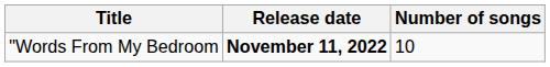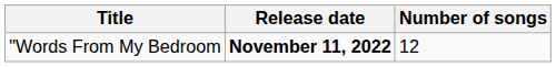 <table class="wikitable">
 <tr>
 <th>Title</th>
 <th>Release date</th>
 <th>Number of songs</th>
 </tr>
 <tr>
 <td>"Words From My Bedroom</td>
 <td><strong>November 11, 2022</strong></td>
-<td>10</td>
+<td>12</td>
 </tr>
 </table>
